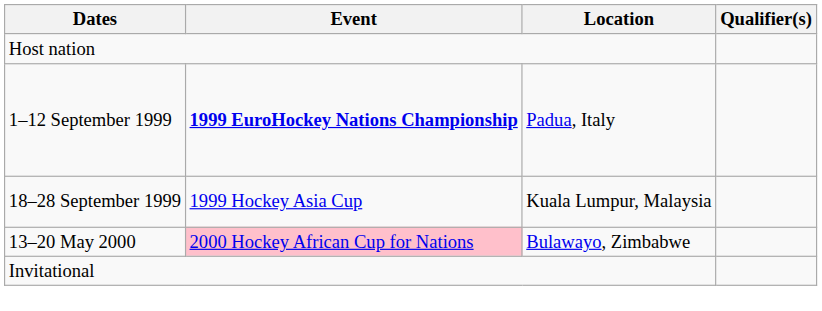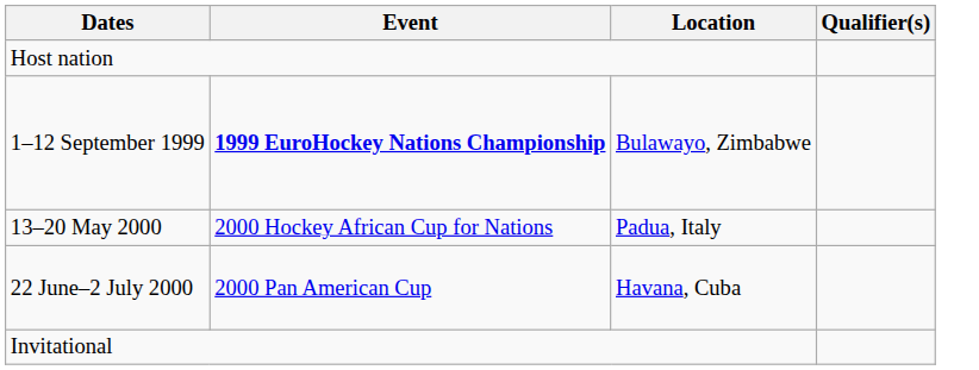 <table class=wikitable>
 <tr>
 <th>Dates</th>
 <th>Event</th>
 <th>Location</th>
 <th>Qualifier(s)</th>
 </tr>
 <tr>
 <td colspan=3>Host nation</td>
 <td></td>
 </tr>
 <tr>
 <td>1–12 September 1999</td>
 <td><strong><a href='#'>1999 EuroHockey Nations Championship</a></strong></td>
-<td><a href='#'>Padua</a>, Italy</td>
+<td><a href='#'>Bulawayo</a>, Zimbabwe</td>
 <td><br><br><br><br><br></td>
 </tr>
 <tr>
-<td>18–28 September 1999</td>
-<td><a href='#'>1999 Hockey Asia Cup</a></td>
-<td>Kuala Lumpur, Malaysia</td>
-<td><br><br></td>
+<td>13–20 May 2000</td>
+<td><a href='#'>2000 Hockey African Cup for Nations</a></td>
+<td><a href='#'>Padua</a>, Italy</td>
+<td></td>
 </tr>
 <tr>
-<td>13–20 May 2000</td>
-<td style="background: pink;"><a href='#'>2000 Hockey African Cup for Nations</a></td>
-<td><a href='#'>Bulawayo</a>, Zimbabwe</td>
-<td></td>
+<td>22 June–2 July 2000</td>
+<td><a href='#'>2000 Pan American Cup</a></td>
+<td><a href='#'>Havana</a>, Cuba</td>
+<td><br><br><br></td>
 </tr>
 <tr>
 <td colspan=3>Invitational</td>
 <td></td>
 </tr>
 </table>
